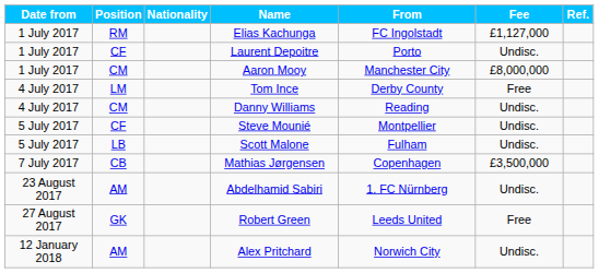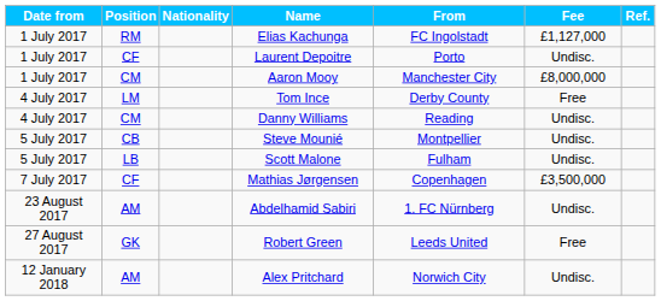 <table class="wikitable"  style="text-align:center; font-size:90%; ">
 <tr>
 <th style="background:#00BFFF; color:#FFFFFF; width:100px;">Date from</th>
 <th style="background:#00BFFF; color:#FFFFFF; width:50px;">Position</th>
 <th style="background:#00BFFF; color:#FFFFFF; width:50px;">Nationality</th>
 <th style="background:#00BFFF; color:#FFFFFF; width:150px;">Name</th>
 <th style="background:#00BFFF; color:#FFFFFF; width:160px;">From</th>
 <th style="background:#00BFFF; color:#FFFFFF; width:100px;">Fee</th>
 <th style="background:#00BFFF; color:#FFFFFF; width:30px;">Ref.</th>
 </tr>
 <tr>
 <td>1 July 2017</td>
 <td><a href='#'>RM</a></td>
 <td></td>
 <td><a href='#'>Elias Kachunga</a></td>
 <td><a href='#'>FC Ingolstadt</a></td>
 <td>£1,127,000</td>
 <td></td>
 </tr>
 <tr>
 <td>1 July 2017</td>
 <td><a href='#'>CF</a></td>
 <td></td>
 <td><a href='#'>Laurent Depoitre</a></td>
 <td><a href='#'>Porto</a></td>
 <td>Undisc.</td>
 <td></td>
 </tr>
 <tr>
 <td>1 July 2017</td>
 <td><a href='#'>CM</a></td>
 <td></td>
 <td><a href='#'>Aaron Mooy</a></td>
 <td><a href='#'>Manchester City</a></td>
 <td>£8,000,000</td>
 <td></td>
 </tr>
 <tr>
 <td>4 July 2017</td>
 <td><a href='#'>LM</a></td>
 <td></td>
 <td><a href='#'>Tom Ince</a></td>
 <td><a href='#'>Derby County</a></td>
 <td>Free</td>
 <td></td>
 </tr>
 <tr>
 <td>4 July 2017</td>
 <td><a href='#'>CM</a></td>
 <td></td>
 <td><a href='#'>Danny Williams</a></td>
 <td><a href='#'>Reading</a></td>
 <td>Undisc.</td>
 <td></td>
 </tr>
 <tr>
 <td>5 July 2017</td>
-<td><a href='#'>CF</a></td>
+<td><a href='#'>CB</a></td>
 <td></td>
 <td><a href='#'>Steve Mounié</a></td>
 <td><a href='#'>Montpellier</a></td>
 <td>Undisc.</td>
 <td></td>
 </tr>
 <tr>
 <td>5 July 2017</td>
 <td><a href='#'>LB</a></td>
 <td></td>
 <td><a href='#'>Scott Malone</a></td>
 <td><a href='#'>Fulham</a></td>
 <td>Undisc.</td>
 <td></td>
 </tr>
 <tr>
 <td>7 July 2017</td>
-<td><a href='#'>CB</a></td>
+<td><a href='#'>CF</a></td>
 <td></td>
 <td><a href='#'>Mathias Jørgensen</a></td>
 <td><a href='#'>Copenhagen</a></td>
 <td>£3,500,000</td>
 <td></td>
 </tr>
 <tr>
 <td>23 August 2017</td>
 <td><a href='#'>AM</a></td>
 <td></td>
 <td><a href='#'>Abdelhamid Sabiri</a></td>
 <td><a href='#'>1. FC Nürnberg</a></td>
 <td>Undisc.</td>
 <td></td>
 </tr>
 <tr>
 <td>27 August 2017</td>
 <td><a href='#'>GK</a></td>
 <td></td>
 <td><a href='#'>Robert Green</a></td>
 <td><a href='#'>Leeds United</a></td>
 <td>Free</td>
 <td></td>
 </tr>
 <tr>
 <td>12 January 2018</td>
 <td><a href='#'>AM</a></td>
 <td></td>
 <td><a href='#'>Alex Pritchard</a></td>
 <td><a href='#'>Norwich City</a></td>
 <td>Undisc.</td>
 <td></td>
 </tr>
 </table>
